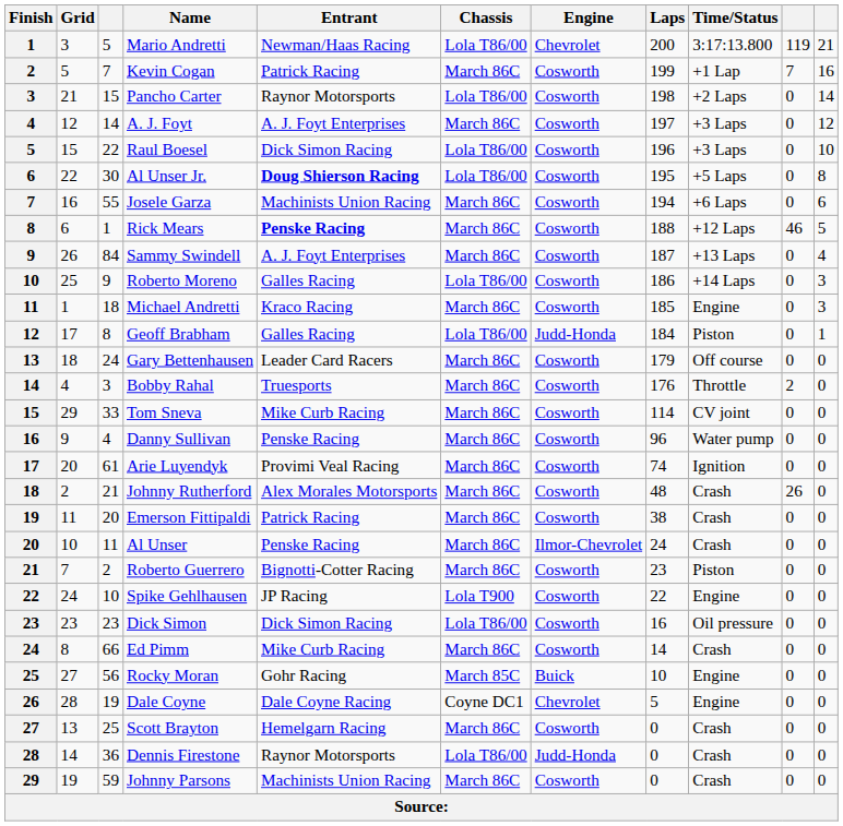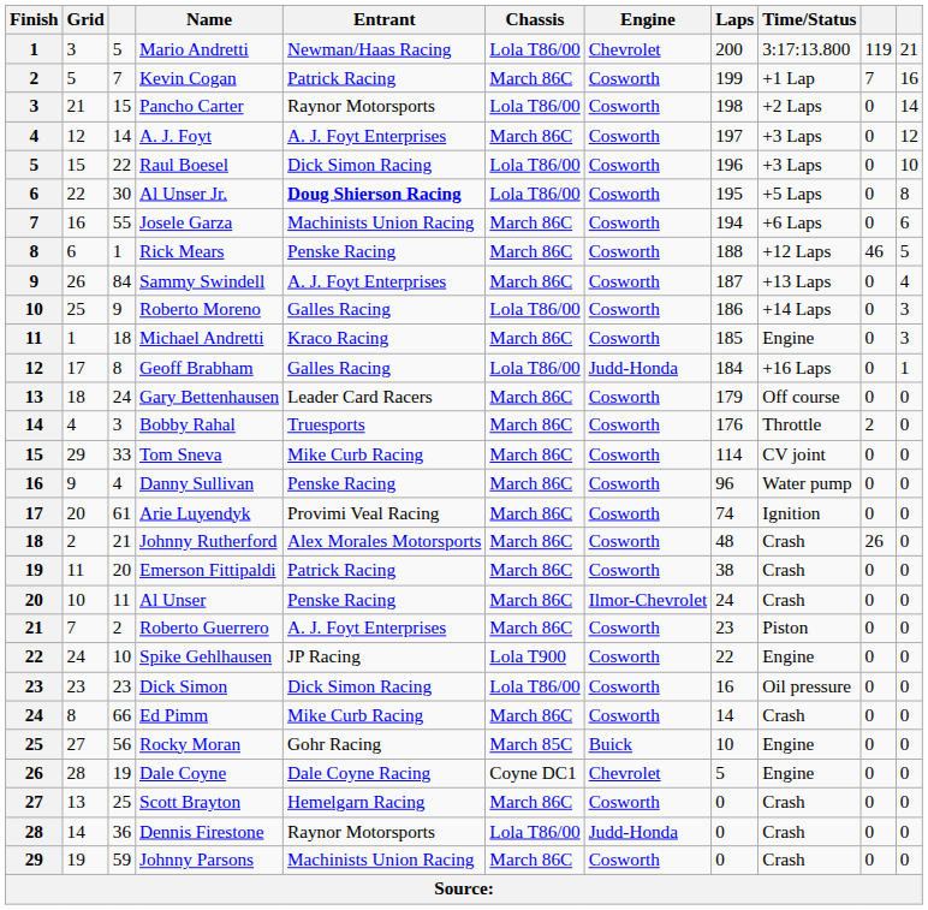 <table class="wikitable">
 <tr>
 <th>Finish</th>
 <th>Grid</th>
 <th></th>
 <th>Name</th>
 <th>Entrant</th>
 <th>Chassis</th>
 <th>Engine</th>
 <th>Laps</th>
 <th>Time/Status</th>
 <th></th>
 <th></th>
 </tr>
 <tr>
 <th>1</th>
 <td>3</td>
 <td>5</td>
 <td> <a href='#'>Mario Andretti</a></td>
 <td><a href='#'>Newman/Haas Racing</a></td>
 <td><a href='#'>Lola T86/00</a></td>
 <td><a href='#'>Chevrolet</a></td>
 <td>200</td>
 <td>3:17:13.800</td>
 <td>119</td>
 <td>21</td>
 </tr>
 <tr>
 <th>2</th>
 <td>5</td>
 <td>7</td>
 <td> <a href='#'>Kevin Cogan</a></td>
 <td><a href='#'>Patrick Racing</a></td>
 <td><a href='#'>March 86C</a></td>
 <td><a href='#'>Cosworth</a></td>
 <td>199</td>
 <td>+1 Lap</td>
 <td>7</td>
 <td>16</td>
 </tr>
 <tr>
 <th>3</th>
 <td>21</td>
 <td>15</td>
 <td> <a href='#'>Pancho Carter</a></td>
 <td>Raynor Motorsports</td>
 <td><a href='#'>Lola T86/00</a></td>
 <td><a href='#'>Cosworth</a></td>
 <td>198</td>
 <td>+2 Laps</td>
 <td>0</td>
 <td>14</td>
 </tr>
 <tr>
 <th>4</th>
 <td>12</td>
 <td>14</td>
 <td> <a href='#'>A. J. Foyt</a></td>
 <td><a href='#'>A. J. Foyt Enterprises</a></td>
 <td><a href='#'>March 86C</a></td>
 <td><a href='#'>Cosworth</a></td>
 <td>197</td>
 <td>+3 Laps</td>
 <td>0</td>
 <td>12</td>
 </tr>
 <tr>
 <th>5</th>
 <td>15</td>
 <td>22</td>
 <td> <a href='#'>Raul Boesel</a></td>
 <td><a href='#'>Dick Simon Racing</a></td>
 <td><a href='#'>Lola T86/00</a></td>
 <td><a href='#'>Cosworth</a></td>
 <td>196</td>
 <td>+3 Laps</td>
 <td>0</td>
 <td>10</td>
 </tr>
 <tr>
 <th>6</th>
 <td>22</td>
 <td>30</td>
 <td> <a href='#'>Al Unser Jr.</a></td>
 <td><strong><a href='#'>Doug Shierson Racing</a></strong></td>
 <td><a href='#'>Lola T86/00</a></td>
 <td><a href='#'>Cosworth</a></td>
 <td>195</td>
 <td>+5 Laps</td>
 <td>0</td>
 <td>8</td>
 </tr>
 <tr>
 <th>7</th>
 <td>16</td>
 <td>55</td>
 <td> <a href='#'>Josele Garza</a></td>
 <td><a href='#'>Machinists Union Racing</a></td>
 <td><a href='#'>March 86C</a></td>
 <td><a href='#'>Cosworth</a></td>
 <td>194</td>
 <td>+6 Laps</td>
 <td>0</td>
 <td>6</td>
 </tr>
 <tr>
 <th>8</th>
 <td>6</td>
 <td>1</td>
 <td> <a href='#'>Rick Mears</a></td>
-<td><strong><a href='#'>Penske Racing</a></strong></td>
+<td><a href='#'>Penske Racing</a></td>
 <td><a href='#'>March 86C</a></td>
 <td><a href='#'>Cosworth</a></td>
 <td>188</td>
 <td>+12 Laps</td>
 <td>46</td>
 <td>5</td>
 </tr>
 <tr>
 <th>9</th>
 <td>26</td>
 <td>84</td>
 <td> <a href='#'>Sammy Swindell</a></td>
 <td><a href='#'>A. J. Foyt Enterprises</a></td>
 <td><a href='#'>March 86C</a></td>
 <td><a href='#'>Cosworth</a></td>
 <td>187</td>
 <td>+13 Laps</td>
 <td>0</td>
 <td>4</td>
 </tr>
 <tr>
 <th>10</th>
 <td>25</td>
 <td>9</td>
 <td> <a href='#'>Roberto Moreno</a></td>
 <td><a href='#'>Galles Racing</a></td>
 <td><a href='#'>Lola T86/00</a></td>
 <td><a href='#'>Cosworth</a></td>
 <td>186</td>
 <td>+14 Laps</td>
 <td>0</td>
 <td>3</td>
 </tr>
 <tr>
 <th>11</th>
 <td>1</td>
 <td>18</td>
 <td> <a href='#'>Michael Andretti</a></td>
 <td><a href='#'>Kraco Racing</a></td>
 <td><a href='#'>March 86C</a></td>
 <td><a href='#'>Cosworth</a></td>
 <td>185</td>
 <td>Engine</td>
 <td>0</td>
 <td>3</td>
 </tr>
 <tr>
 <th>12</th>
 <td>17</td>
 <td>8</td>
 <td> <a href='#'>Geoff Brabham</a></td>
 <td><a href='#'>Galles Racing</a></td>
 <td><a href='#'>Lola T86/00</a></td>
 <td><a href='#'>Judd-Honda</a></td>
 <td>184</td>
-<td>Piston</td>
+<td>+16 Laps</td>
 <td>0</td>
 <td>1</td>
 </tr>
 <tr>
 <th>13</th>
 <td>18</td>
 <td>24</td>
 <td> <a href='#'>Gary Bettenhausen</a></td>
 <td>Leader Card Racers</td>
 <td><a href='#'>March 86C</a></td>
 <td><a href='#'>Cosworth</a></td>
 <td>179</td>
 <td>Off course</td>
 <td>0</td>
 <td>0</td>
 </tr>
 <tr>
 <th>14</th>
 <td>4</td>
 <td>3</td>
 <td> <a href='#'>Bobby Rahal</a></td>
 <td><a href='#'>Truesports</a></td>
 <td><a href='#'>March 86C</a></td>
 <td><a href='#'>Cosworth</a></td>
 <td>176</td>
 <td>Throttle</td>
 <td>2</td>
 <td>0</td>
 </tr>
 <tr>
 <th>15</th>
 <td>29</td>
 <td>33</td>
 <td> <a href='#'>Tom Sneva</a></td>
 <td><a href='#'>Mike Curb Racing</a></td>
 <td><a href='#'>March 86C</a></td>
 <td><a href='#'>Cosworth</a></td>
 <td>114</td>
 <td>CV joint</td>
 <td>0</td>
 <td>0</td>
 </tr>
 <tr>
 <th>16</th>
 <td>9</td>
 <td>4</td>
 <td> <a href='#'>Danny Sullivan</a></td>
 <td><a href='#'>Penske Racing</a></td>
 <td><a href='#'>March 86C</a></td>
 <td><a href='#'>Cosworth</a></td>
 <td>96</td>
 <td>Water pump</td>
 <td>0</td>
 <td>0</td>
 </tr>
 <tr>
 <th>17</th>
 <td>20</td>
 <td>61</td>
 <td> <a href='#'>Arie Luyendyk</a></td>
 <td>Provimi Veal Racing</td>
 <td><a href='#'>March 86C</a></td>
 <td><a href='#'>Cosworth</a></td>
 <td>74</td>
 <td>Ignition</td>
 <td>0</td>
 <td>0</td>
 </tr>
 <tr>
 <th>18</th>
 <td>2</td>
 <td>21</td>
 <td> <a href='#'>Johnny Rutherford</a></td>
 <td><a href='#'>Alex Morales Motorsports</a></td>
 <td><a href='#'>March 86C</a></td>
 <td><a href='#'>Cosworth</a></td>
 <td>48</td>
 <td>Crash</td>
 <td>26</td>
 <td>0</td>
 </tr>
 <tr>
 <th>19</th>
 <td>11</td>
 <td>20</td>
 <td> <a href='#'>Emerson Fittipaldi</a></td>
 <td><a href='#'>Patrick Racing</a></td>
 <td><a href='#'>March 86C</a></td>
 <td><a href='#'>Cosworth</a></td>
 <td>38</td>
 <td>Crash</td>
 <td>0</td>
 <td>0</td>
 </tr>
 <tr>
 <th>20</th>
 <td>10</td>
 <td>11</td>
 <td> <a href='#'>Al Unser</a></td>
 <td><a href='#'>Penske Racing</a></td>
 <td><a href='#'>March 86C</a></td>
 <td><a href='#'>Ilmor-Chevrolet</a></td>
 <td>24</td>
 <td>Crash</td>
 <td>0</td>
 <td>0</td>
 </tr>
 <tr>
 <th>21</th>
 <td>7</td>
 <td>2</td>
 <td> <a href='#'>Roberto Guerrero</a></td>
-<td><a href='#'>Bignotti</a>-Cotter Racing</td>
+<td><a href='#'>A. J. Foyt Enterprises</a></td>
 <td><a href='#'>March 86C</a></td>
 <td><a href='#'>Cosworth</a></td>
 <td>23</td>
 <td>Piston</td>
 <td>0</td>
 <td>0</td>
 </tr>
 <tr>
 <th>22</th>
 <td>24</td>
 <td>10</td>
 <td> <a href='#'>Spike Gehlhausen</a></td>
 <td>JP Racing</td>
 <td><a href='#'>Lola T900</a></td>
 <td><a href='#'>Cosworth</a></td>
 <td>22</td>
 <td>Engine</td>
 <td>0</td>
 <td>0</td>
 </tr>
 <tr>
 <th>23</th>
 <td>23</td>
 <td>23</td>
 <td> <a href='#'>Dick Simon</a></td>
 <td><a href='#'>Dick Simon Racing</a></td>
 <td><a href='#'>Lola T86/00</a></td>
 <td><a href='#'>Cosworth</a></td>
 <td>16</td>
 <td>Oil pressure</td>
 <td>0</td>
 <td>0</td>
 </tr>
 <tr>
 <th>24</th>
 <td>8</td>
 <td>66</td>
 <td> <a href='#'>Ed Pimm</a></td>
 <td><a href='#'>Mike Curb Racing</a></td>
 <td><a href='#'>March 86C</a></td>
 <td><a href='#'>Cosworth</a></td>
 <td>14</td>
 <td>Crash</td>
 <td>0</td>
 <td>0</td>
 </tr>
 <tr>
 <th>25</th>
 <td>27</td>
 <td>56</td>
 <td> <a href='#'>Rocky Moran</a></td>
 <td>Gohr Racing</td>
 <td><a href='#'>March 85C</a></td>
 <td><a href='#'>Buick</a></td>
 <td>10</td>
 <td>Engine</td>
 <td>0</td>
 <td>0</td>
 </tr>
 <tr>
 <th>26</th>
 <td>28</td>
 <td>19</td>
 <td> <a href='#'>Dale Coyne</a></td>
 <td><a href='#'>Dale Coyne Racing</a></td>
 <td>Coyne DC1</td>
 <td><a href='#'>Chevrolet</a></td>
 <td>5</td>
 <td>Engine</td>
 <td>0</td>
 <td>0</td>
 </tr>
 <tr>
 <th>27</th>
 <td>13</td>
 <td>25</td>
 <td> <a href='#'>Scott Brayton</a></td>
 <td><a href='#'>Hemelgarn Racing</a></td>
 <td><a href='#'>March 86C</a></td>
 <td><a href='#'>Cosworth</a></td>
 <td>0</td>
 <td>Crash</td>
 <td>0</td>
 <td>0</td>
 </tr>
 <tr>
 <th>28</th>
 <td>14</td>
 <td>36</td>
 <td> <a href='#'>Dennis Firestone</a></td>
 <td>Raynor Motorsports</td>
 <td><a href='#'>Lola T86/00</a></td>
 <td><a href='#'>Judd-Honda</a></td>
 <td>0</td>
 <td>Crash</td>
 <td>0</td>
 <td>0</td>
 </tr>
 <tr>
 <th>29</th>
 <td>19</td>
 <td>59</td>
 <td> <a href='#'>Johnny Parsons</a></td>
 <td><a href='#'>Machinists Union Racing</a></td>
 <td><a href='#'>March 86C</a></td>
 <td><a href='#'>Cosworth</a></td>
 <td>0</td>
 <td>Crash</td>
 <td>0</td>
 <td>0</td>
 </tr>
 <tr>
 <th colspan=11>Source:</th>
 </tr>
 </table>
